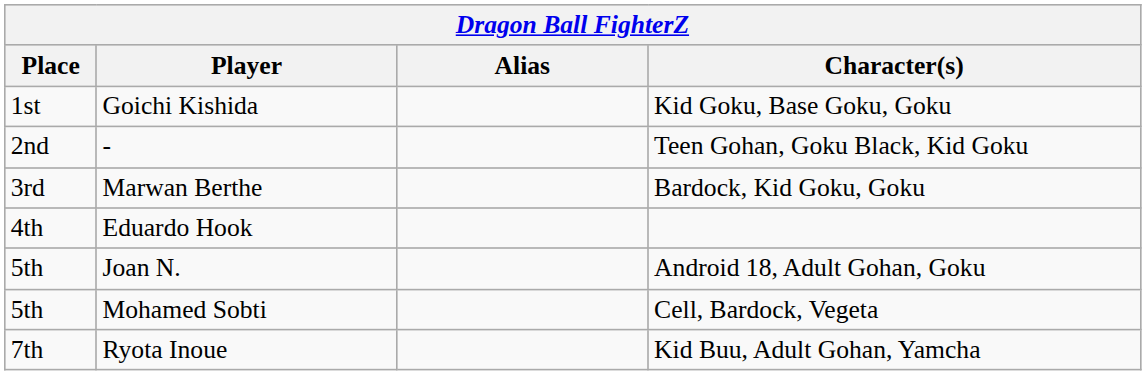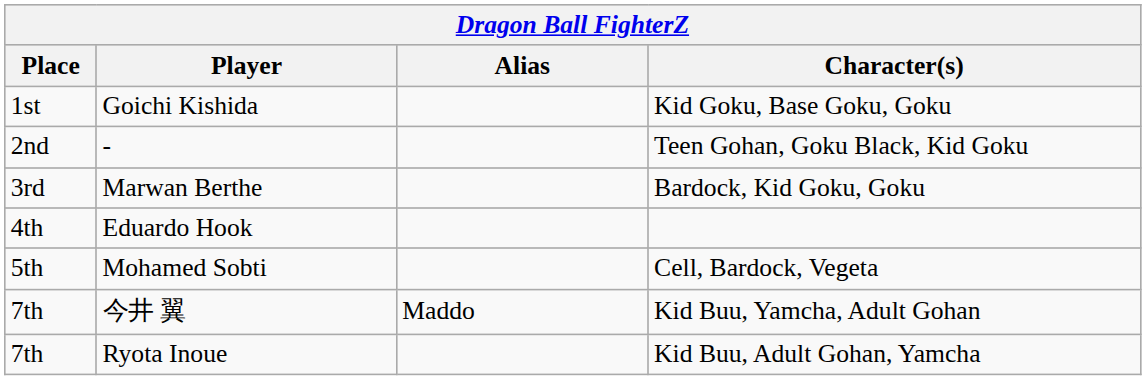 <table class="wikitable">
 <tr>
 <th colspan="4"><strong><em><a href='#'>Dragon Ball FighterZ</a></em></strong>  </th>
 </tr>
 <tr>
 <th style="width:50px;">Place</th>
 <th style="width:180px;">Player</th>
 <th style="width:150px;">Alias</th>
 <th style="width:300px;">Character(s)</th>
 </tr>
 <tr>
 <td>1st</td>
 <td> Goichi Kishida</td>
 <td></td>
 <td>Kid Goku, Base Goku, Goku</td>
 </tr>
 <tr>
 <td>2nd</td>
 <td> -</td>
 <td></td>
 <td>Teen Gohan, Goku Black, Kid Goku</td>
 </tr>
 <tr>
 <td>3rd</td>
 <td> Marwan Berthe</td>
 <td></td>
 <td>Bardock, Kid Goku, Goku</td>
 </tr>
 <tr>
 <td>4th</td>
 <td> Eduardo Hook</td>
 <td></td>
 <td></td>
 </tr>
 <tr>
 <td>5th</td>
-<td> Joan N.</td>
-<td></td>
-<td>Android 18, Adult Gohan, Goku</td>
-</tr>
-<tr>
-<td>5th</td>
 <td> Mohamed Sobti</td>
 <td></td>
 <td>Cell, Bardock, Vegeta</td>
+</tr>
+<tr>
+<td>7th</td>
+<td> 今井 翼</td>
+<td>Maddo</td>
+<td>Kid Buu, Yamcha, Adult Gohan</td>
 </tr>
 <tr>
 <td>7th</td>
 <td> Ryota Inoue</td>
 <td></td>
 <td>Kid Buu, Adult Gohan, Yamcha</td>
 </tr>
 </table>
